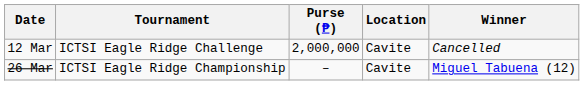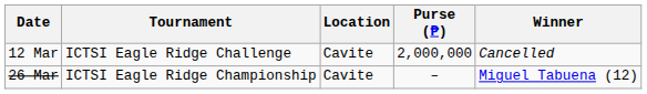 <table class="wikitable" style="font-size:95%">
 <tr>
 <th>Date</th>
 <th>Tournament</th>
+<th>Location</th>
 <th>Purse<br>(<a href='#'>₱</a>)</th>
-<th>Location</th>
 <th>Winner</th>
 </tr>
 <tr>
 <td>12 Mar</td>
 <td>ICTSI Eagle Ridge Challenge</td>
+<td>Cavite</td>
 <td align=right>2,000,000</td>
-<td>Cavite</td>
 <td><em>Cancelled</em></td>
 </tr>
 <tr>
 <td><s>26 Mar</s></td>
 <td>ICTSI Eagle Ridge Championship</td>
+<td>Cavite</td>
 <td align=center>–</td>
-<td>Cavite</td>
 <td> <a href='#'>Miguel Tabuena</a> (12)</td>
 </tr>
 </table>
